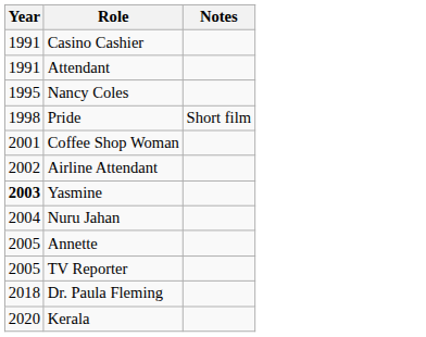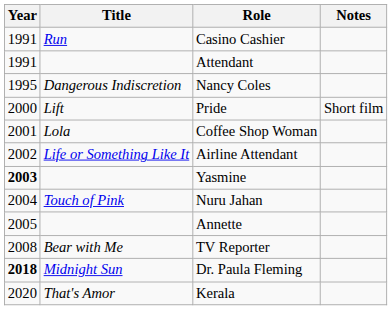 <table class="wikitable sortable">
 <tr>
 <th>Year</th>
+<th>Title</th>
 <th>Role</th>
 <th class="unsortable">Notes</th>
 </tr>
 <tr>
 <td>1991</td>
+<td><em><a href='#'>Run</a></em></td>
 <td>Casino Cashier</td>
 <td></td>
 </tr>
 <tr>
 <td>1991</td>
+<td><em></em></td>
 <td>Attendant</td>
 <td></td>
 </tr>
 <tr>
 <td>1995</td>
+<td><em>Dangerous Indiscretion</em></td>
 <td>Nancy Coles</td>
 <td></td>
 </tr>
 <tr>
-<td>1998</td>
+<td>2000</td>
+<td><em>Lift</em></td>
 <td>Pride</td>
 <td>Short film</td>
 </tr>
 <tr>
 <td>2001</td>
+<td><em>Lola</em></td>
 <td>Coffee Shop Woman</td>
 <td></td>
 </tr>
 <tr>
 <td>2002</td>
+<td><em><a href='#'>Life or Something Like It</a></em></td>
 <td>Airline Attendant</td>
 <td></td>
 </tr>
 <tr>
 <td><strong>2003</strong></td>
+<td><em></em></td>
 <td>Yasmine</td>
 <td></td>
 </tr>
 <tr>
 <td>2004</td>
+<td><em><a href='#'>Touch of Pink</a></em></td>
 <td>Nuru Jahan</td>
 <td></td>
 </tr>
 <tr>
 <td>2005</td>
+<td><em></em></td>
 <td>Annette</td>
 <td></td>
 </tr>
 <tr>
-<td>2005</td>
+<td>2008</td>
+<td><em>Bear with Me</em></td>
 <td>TV Reporter</td>
 <td></td>
 </tr>
 <tr>
-<td>2018</td>
+<td><strong>2018</strong></td>
+<td><em><a href='#'>Midnight Sun</a></em></td>
 <td>Dr. Paula Fleming</td>
 <td></td>
 </tr>
 <tr>
 <td>2020</td>
+<td><em>That's Amor</em></td>
 <td>Kerala</td>
 <td></td>
 </tr>
 </table>
